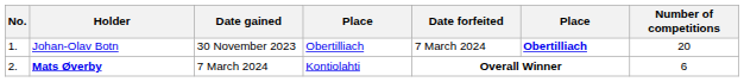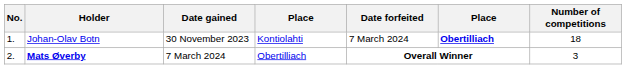 <table class="wikitable plainrowheaders" style="background:#fff; font-size:86%; line-height:16px; border:grey solid 1px; border-collapse:collapse;">
 <tr>
 <th style="width:1em;">No.</th>
 <th style="width:14em;">Holder</th>
 <th style="width:9em;">Date gained</th>
 <th style="width:9em;">Place</th>
 <th style="width:9em;">Date forfeited</th>
 <th style="width:9em;">Place</th>
 <th style="width:9em;">Number of competitions</th>
 </tr>
 <tr>
 <td>1.</td>
 <td> <a href='#'>Johan-Olav Botn</a></td>
 <td>30 November 2023</td>
-<td> <a href='#'>Obertilliach</a></td>
+<td> <a href='#'>Kontiolahti</a></td>
 <td>7 March 2024</td>
 <td><strong> <a href='#'>Obertilliach</a></strong></td>
-<td align=center>20</td>
+<td align=center>18</td>
 </tr>
 <tr>
 <td>2.</td>
 <td> <strong><a href='#'>Mats Øverby</a></strong></td>
 <td>7 March 2024</td>
-<td> <a href='#'>Kontiolahti</a></td>
+<td> <a href='#'>Obertilliach</a></td>
 <td align=center colspan=2><strong>Overall Winner</strong></td>
-<td align=center>6</td>
+<td align=center>3</td>
 </tr>
 </table>
